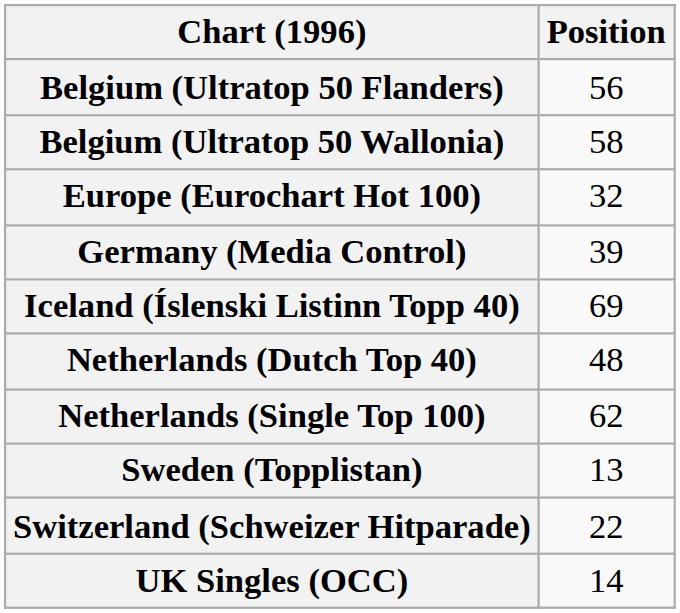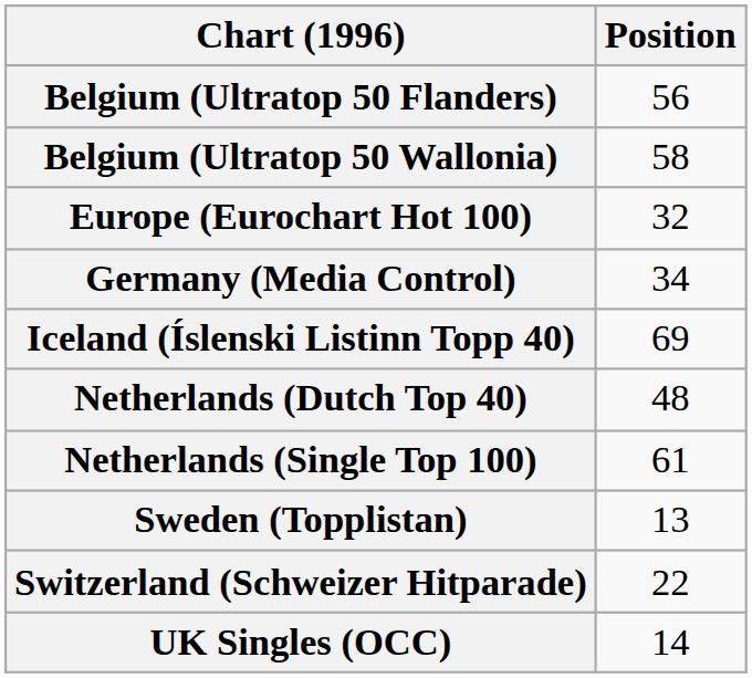 <table class="wikitable sortable plainrowheaders" style="text-align:center">
 <tr>
 <th>Chart (1996)</th>
 <th>Position</th>
 </tr>
 <tr>
 <th scope="row">Belgium (Ultratop 50 Flanders)</th>
 <td>56</td>
 </tr>
 <tr>
 <th scope="row">Belgium (Ultratop 50 Wallonia)</th>
 <td>58</td>
 </tr>
 <tr>
 <th scope="row">Europe (Eurochart Hot 100)</th>
 <td>32</td>
 </tr>
 <tr>
 <th scope="row">Germany (Media Control)</th>
-<td>39</td>
+<td>34</td>
 </tr>
 <tr>
 <th scope="row">Iceland (Íslenski Listinn Topp 40)</th>
 <td>69</td>
 </tr>
 <tr>
 <th scope="row">Netherlands (Dutch Top 40)</th>
 <td>48</td>
 </tr>
 <tr>
 <th scope="row">Netherlands (Single Top 100)</th>
-<td>62</td>
+<td>61</td>
 </tr>
 <tr>
 <th scope="row">Sweden (Topplistan)</th>
 <td>13</td>
 </tr>
 <tr>
 <th scope="row">Switzerland (Schweizer Hitparade)</th>
 <td>22</td>
 </tr>
 <tr>
 <th scope="row">UK Singles (OCC)</th>
 <td>14</td>
 </tr>
 </table>
